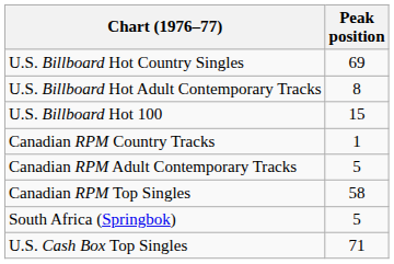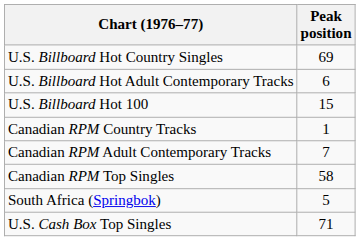 <table class="wikitable sortable">
 <tr>
 <th align="left">Chart (1976–77)</th>
 <th align="center">Peak<br>position</th>
 </tr>
 <tr>
 <td align="left">U.S. <em>Billboard</em> Hot Country Singles </td>
 <td align="center">69</td>
 </tr>
 <tr>
 <td align="left">U.S. <em>Billboard</em> Hot Adult Contemporary Tracks</td>
-<td align="center">8</td>
+<td align="center">6</td>
 </tr>
 <tr>
 <td align="left">U.S. <em>Billboard</em> Hot 100</td>
 <td align="center">15</td>
 </tr>
 <tr>
 <td align="left">Canadian <em>RPM</em> Country Tracks</td>
 <td align="center">1</td>
 </tr>
 <tr>
 <td align="left">Canadian <em>RPM</em> Adult Contemporary Tracks</td>
-<td align="center">5</td>
+<td align="center">7</td>
 </tr>
 <tr>
 <td align="left">Canadian <em>RPM</em> Top Singles</td>
 <td align="center">58</td>
 </tr>
 <tr>
 <td>South Africa (<a href='#'>Springbok</a>)</td>
 <td align="center">5</td>
 </tr>
 <tr>
 <td align="left">U.S. <em>Cash Box</em> Top Singles </td>
 <td align="center">71</td>
 </tr>
 </table>
